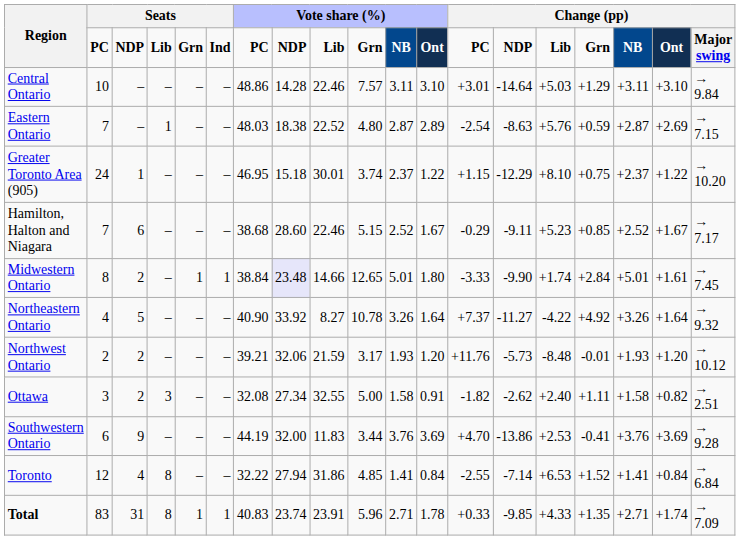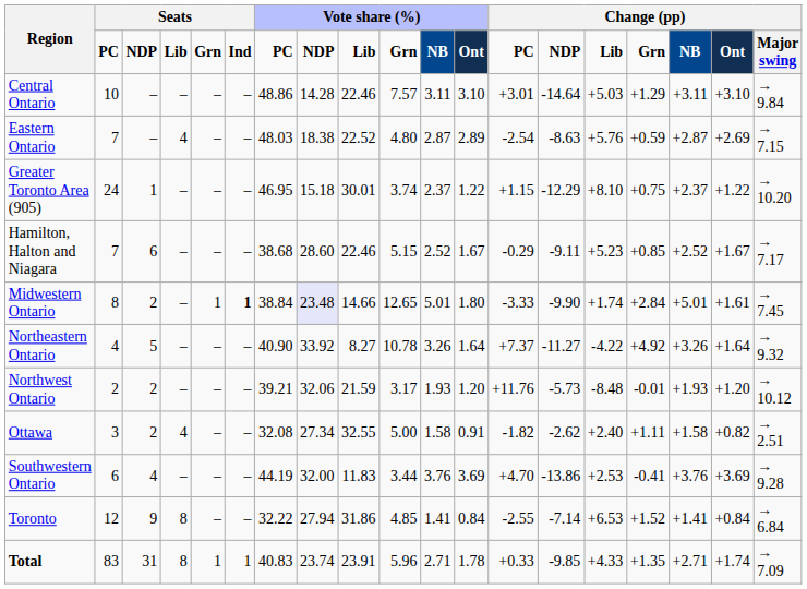 <table class="wikitable" style="text-align:right; font-size:90%">
 <tr>
 <th rowspan="2">Region</th>
 <th colspan="5">Seats</th>
 <th style="background:#B8BFFE;" colspan="6">Vote share (%)</th>
 <th colspan="7">Change (pp)</th>
 </tr>
 <tr>
 <td><strong>PC</strong></td>
 <td><strong>NDP</strong></td>
 <td><strong>Lib</strong></td>
 <td><strong>Grn</strong></td>
 <td><strong>Ind</strong></td>
 <td><strong>PC</strong></td>
 <td><strong>NDP</strong></td>
 <td><strong>Lib</strong></td>
 <td><strong>Grn</strong></td>
 <td style="background: #02478d; color: white" align="center"><strong>NB</strong></td>
 <td style="background: #112f53; color: white" align="center"><strong>Ont</strong></td>
 <td><strong>PC</strong></td>
 <td><strong>NDP</strong></td>
 <td><strong>Lib</strong></td>
 <td><strong>Grn</strong></td>
 <td style="background: #02478d; color: white" align="center"><strong>NB</strong></td>
 <td style="background: #112f53; color: white" align="center"><strong>Ont</strong></td>
 <th>Major <a href='#'>swing</a></th>
 </tr>
 <tr>
 <td style="text-align:left;"><a href='#'>Central Ontario</a></td>
 <td>10</td>
 <td>–</td>
 <td>–</td>
 <td>–</td>
 <td>–</td>
 <td>48.86</td>
 <td>14.28</td>
 <td>22.46</td>
 <td>7.57</td>
 <td>3.11</td>
 <td>3.10</td>
 <td>+3.01</td>
 <td>-14.64</td>
 <td>+5.03</td>
 <td>+1.29</td>
 <td>+3.11</td>
 <td>+3.10</td>
 <td style="text-align:left;">→ 9.84</td>
 </tr>
 <tr>
 <td style="text-align:left;"><a href='#'>Eastern Ontario</a></td>
 <td>7</td>
 <td>–</td>
-<td>1</td>
+<td>4</td>
 <td>–</td>
 <td>–</td>
 <td>48.03</td>
 <td>18.38</td>
 <td>22.52</td>
 <td>4.80</td>
 <td>2.87</td>
 <td>2.89</td>
 <td>-2.54</td>
 <td>-8.63</td>
 <td>+5.76</td>
 <td>+0.59</td>
 <td>+2.87</td>
 <td>+2.69</td>
 <td style="text-align:left;">→ 7.15</td>
 </tr>
 <tr>
 <td style="text-align:left;"><a href='#'>Greater Toronto Area</a> (905)</td>
 <td>24</td>
 <td>1</td>
 <td>–</td>
 <td>–</td>
 <td>–</td>
 <td>46.95</td>
 <td>15.18</td>
 <td>30.01</td>
 <td>3.74</td>
 <td>2.37</td>
 <td>1.22</td>
 <td>+1.15</td>
 <td>-12.29</td>
 <td>+8.10</td>
 <td>+0.75</td>
 <td>+2.37</td>
 <td>+1.22</td>
 <td style="text-align:left;">→ 10.20</td>
 </tr>
 <tr>
 <td style="text-align:left;">Hamilton, Halton and Niagara</td>
 <td>7</td>
 <td>6</td>
 <td>–</td>
 <td>–</td>
 <td>–</td>
 <td>38.68</td>
 <td>28.60</td>
 <td>22.46</td>
 <td>5.15</td>
 <td>2.52</td>
 <td>1.67</td>
 <td>-0.29</td>
 <td>-9.11</td>
 <td>+5.23</td>
 <td>+0.85</td>
 <td>+2.52</td>
 <td>+1.67</td>
 <td style="text-align:left;">→ 7.17</td>
 </tr>
 <tr>
 <td style="text-align:left;"><a href='#'>Midwestern Ontario</a></td>
 <td>8</td>
 <td>2</td>
 <td>–</td>
 <td>1</td>
-<td>1</td>
+<td><strong>1</strong></td>
 <td>38.84</td>
 <td style="background: lavender;">23.48</td>
 <td>14.66</td>
 <td>12.65</td>
 <td>5.01</td>
 <td>1.80</td>
 <td>-3.33</td>
 <td>-9.90</td>
 <td>+1.74</td>
 <td>+2.84</td>
 <td>+5.01</td>
 <td>+1.61</td>
 <td style="text-align:left;">→ 7.45</td>
 </tr>
 <tr>
 <td style="text-align:left;"><a href='#'>Northeastern Ontario</a></td>
 <td>4</td>
 <td>5</td>
 <td>–</td>
 <td>–</td>
 <td>–</td>
 <td>40.90</td>
 <td>33.92</td>
 <td>8.27</td>
 <td>10.78</td>
 <td>3.26</td>
 <td>1.64</td>
 <td>+7.37</td>
 <td>-11.27</td>
 <td>-4.22</td>
 <td>+4.92</td>
 <td>+3.26</td>
 <td>+1.64</td>
 <td style="text-align:left;">→ 9.32</td>
 </tr>
 <tr>
 <td style="text-align:left;"><a href='#'>Northwest Ontario</a></td>
 <td>2</td>
 <td>2</td>
 <td>–</td>
 <td>–</td>
 <td>–</td>
 <td>39.21</td>
 <td>32.06</td>
 <td>21.59</td>
 <td>3.17</td>
 <td>1.93</td>
 <td>1.20</td>
 <td>+11.76</td>
 <td>-5.73</td>
 <td>-8.48</td>
 <td>-0.01</td>
 <td>+1.93</td>
 <td>+1.20</td>
 <td style="text-align:left;">→ 10.12</td>
 </tr>
 <tr>
 <td style="text-align:left;"><a href='#'>Ottawa</a></td>
 <td>3</td>
 <td>2</td>
-<td>3</td>
+<td>4</td>
 <td>–</td>
 <td>–</td>
 <td>32.08</td>
 <td>27.34</td>
 <td>32.55</td>
 <td>5.00</td>
 <td>1.58</td>
 <td>0.91</td>
 <td>-1.82</td>
 <td>-2.62</td>
 <td>+2.40</td>
 <td>+1.11</td>
 <td>+1.58</td>
 <td>+0.82</td>
 <td style="text-align:left;">→ 2.51</td>
 </tr>
 <tr>
 <td style="text-align:left;"><a href='#'>Southwestern Ontario</a></td>
 <td>6</td>
-<td>9</td>
+<td>4</td>
 <td>–</td>
 <td>–</td>
 <td>–</td>
 <td>44.19</td>
 <td>32.00</td>
 <td>11.83</td>
 <td>3.44</td>
 <td>3.76</td>
 <td>3.69</td>
 <td>+4.70</td>
 <td>-13.86</td>
 <td>+2.53</td>
 <td>-0.41</td>
 <td>+3.76</td>
 <td>+3.69</td>
 <td style="text-align:left;">→ 9.28</td>
 </tr>
 <tr>
 <td style="text-align:left;"><a href='#'>Toronto</a></td>
 <td>12</td>
-<td>4</td>
+<td>9</td>
 <td>8</td>
 <td>–</td>
 <td>–</td>
 <td>32.22</td>
 <td>27.94</td>
 <td>31.86</td>
 <td>4.85</td>
 <td>1.41</td>
 <td>0.84</td>
 <td>-2.55</td>
 <td>-7.14</td>
 <td>+6.53</td>
 <td>+1.52</td>
 <td>+1.41</td>
 <td>+0.84</td>
 <td style="text-align:left;">→ 6.84</td>
 </tr>
 <tr>
 <td style="text-align:left;"><strong>Total</strong></td>
 <td>83</td>
 <td>31</td>
 <td>8</td>
 <td>1</td>
 <td>1</td>
 <td>40.83</td>
 <td>23.74</td>
 <td>23.91</td>
 <td>5.96</td>
 <td>2.71</td>
 <td>1.78</td>
 <td>+0.33</td>
 <td>-9.85</td>
 <td>+4.33</td>
 <td>+1.35</td>
 <td>+2.71</td>
 <td>+1.74</td>
 <td style="text-align:left;">→ 7.09</td>
 </tr>
 </table>
